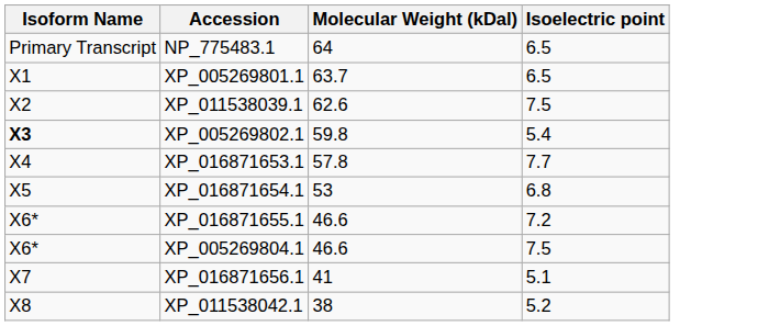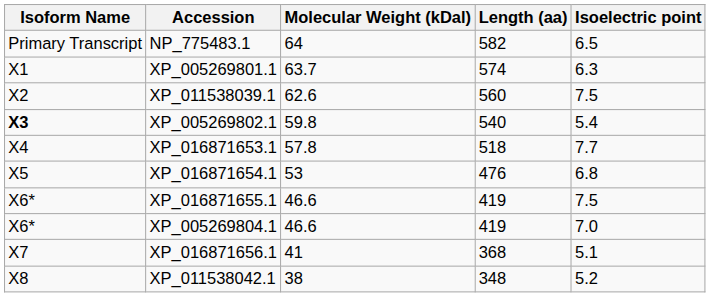 <table class="wikitable">
 <tr>
 <th>Isoform Name</th>
 <th>Accession</th>
 <th>Molecular Weight (kDal)</th>
+<th>Length (aa)</th>
 <th>Isoelectric point</th>
 </tr>
 <tr>
 <td>Primary Transcript</td>
 <td>NP_775483.1</td>
 <td>64</td>
+<td>582</td>
 <td>6.5</td>
 </tr>
 <tr>
 <td>X1</td>
 <td>XP_005269801.1</td>
 <td>63.7</td>
-<td>6.5</td>
+<td>574</td>
+<td>6.3</td>
 </tr>
 <tr>
 <td>X2</td>
 <td>XP_011538039.1</td>
 <td>62.6</td>
+<td>560</td>
 <td>7.5</td>
 </tr>
 <tr>
 <td><strong>X3</strong></td>
 <td>XP_005269802.1</td>
 <td>59.8</td>
+<td>540</td>
 <td>5.4</td>
 </tr>
 <tr>
 <td>X4</td>
 <td>XP_016871653.1</td>
 <td>57.8</td>
+<td>518</td>
 <td>7.7</td>
 </tr>
 <tr>
 <td>X5</td>
 <td>XP_016871654.1</td>
 <td>53</td>
+<td>476</td>
 <td>6.8</td>
 </tr>
 <tr>
 <td>X6*</td>
 <td>XP_016871655.1</td>
 <td>46.6</td>
-<td>7.2</td>
+<td>419</td>
+<td>7.5</td>
 </tr>
 <tr>
 <td>X6*</td>
 <td>XP_005269804.1</td>
 <td>46.6</td>
-<td>7.5</td>
+<td>419</td>
+<td>7.0</td>
 </tr>
 <tr>
 <td>X7</td>
 <td>XP_016871656.1</td>
 <td>41</td>
+<td>368</td>
 <td>5.1</td>
 </tr>
 <tr>
 <td>X8</td>
 <td>XP_011538042.1</td>
 <td>38</td>
+<td>348</td>
 <td>5.2</td>
 </tr>
 </table>
